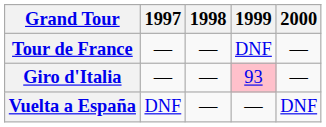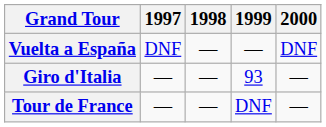 <table class="wikitable plainrowheaders">
 <tr>
 <th scope="col"><a href='#'>Grand Tour</a></th>
 <th scope="col">1997</th>
 <th scope="col">1998</th>
 <th scope="col">1999</th>
 <th scope="col">2000</th>
 </tr>
 <tr style="text-align:center;">
+<th scope="row"> <a href='#'>Vuelta a España</a></th>
+<td><a href='#'>DNF</a></td>
+<td>—</td>
+<td>—</td>
+<td><a href='#'>DNF</a></td>
+</tr>
+<tr style="text-align:center;">
+<th scope="row"> <a href='#'>Giro d'Italia</a></th>
+<td>—</td>
+<td>—</td>
+<td><a href='#'>93</a></td>
+<td>—</td>
+</tr>
+<tr style="text-align:center;">
 <th scope="row"> <a href='#'>Tour de France</a></th>
 <td>—</td>
 <td>—</td>
 <td><a href='#'>DNF</a></td>
 <td>—</td>
 </tr>
-<tr style="text-align:center;">
-<th scope="row"> <a href='#'>Giro d'Italia</a></th>
-<td>—</td>
-<td>—</td>
-<td style="background: pink;"><a href='#'>93</a></td>
-<td>—</td>
-</tr>
-<tr style="text-align:center;">
-<th scope="row"> <a href='#'>Vuelta a España</a></th>
-<td><a href='#'>DNF</a></td>
-<td>—</td>
-<td>—</td>
-<td><a href='#'>DNF</a></td>
-</tr>
 </table>
